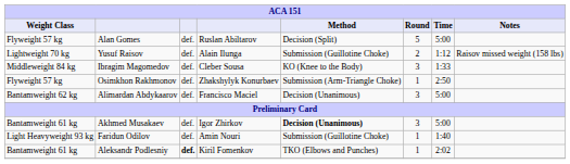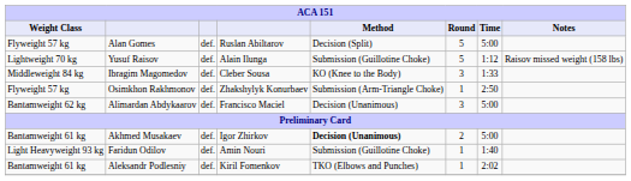 <table class="wikitable" style="font-size: 80%;">
 <tr>
 <th colspan="8" style="background-color: #ccf; color: #000080; text-align: center;"><strong>ACA 151</strong></th>
 </tr>
 <tr>
 <th colspan="1" style="background-color: #E6E8FA; color: #000000; text-align: center;">Weight Class</th>
 <th colspan="1" style="background-color: #E6E8FA; color: #000000; text-align: center;"></th>
 <th colspan="1" style="background-color: #E6E8FA; color: #000000; text-align: center;"></th>
 <th colspan="1" style="background-color: #E6E8FA; color: #000000; text-align: center;"></th>
 <th colspan="1" style="background-color: #E6E8FA; color: #000000; text-align: center;">Method</th>
 <th colspan="1" style="background-color: #E6E8FA; color: #000000; text-align: center;">Round</th>
 <th colspan="1" style="background-color: #E6E8FA; color: #000000; text-align: center;">Time</th>
 <th colspan="1" style="background-color: #E6E8FA; color: #000000; text-align: center;">Notes</th>
 </tr>
 <tr>
 <td>Flyweight 57 kg</td>
 <td> Alan Gomes</td>
 <td>def.</td>
 <td> Ruslan Abiltarov</td>
 <td>Decision (Split)</td>
 <td align=center>5</td>
 <td align=center>5:00</td>
 <td></td>
 </tr>
 <tr>
 <td>Lightweight 70 kg</td>
 <td> Yusuf Raisov</td>
 <td>def.</td>
 <td> Alain Ilunga</td>
 <td>Submission (Guillotine Choke)</td>
-<td align=center>2</td>
+<td align=center>5</td>
 <td align=center>1:12</td>
 <td>Raisov missed weight (158 lbs)</td>
 </tr>
 <tr>
 <td>Middleweight 84 kg</td>
 <td> Ibragim Magomedov</td>
 <td>def.</td>
 <td> Cleber Sousa</td>
 <td>KO (Knee to the Body)</td>
 <td align=center>3</td>
 <td align=center>1:33</td>
 <td></td>
 </tr>
 <tr>
 <td>Flyweight 57 kg</td>
 <td> Osimkhon Rakhmonov</td>
 <td>def.</td>
 <td> Zhakshylyk Konurbaev</td>
 <td>Submission (Arm-Triangle Choke)</td>
 <td align=center>1</td>
 <td align=center>2:50</td>
 <td></td>
 </tr>
 <tr>
 <td>Bantamweight 62 kg</td>
 <td> Alimardan Abdykaarov</td>
 <td>def.</td>
 <td> Francisco Maciel</td>
 <td>Decision (Unanimous)</td>
 <td align=center>3</td>
 <td align=center>5:00</td>
 <td></td>
 </tr>
 <tr>
 <th colspan="8" style="background-color: #ccf; color: #000080; text-align: center;"><strong>Preliminary Card</strong></th>
 </tr>
 <tr>
 <td>Bantamweight 61 kg</td>
 <td> Akhmed Musakaev</td>
 <td>def.</td>
 <td> Igor Zhirkov</td>
 <td><strong>Decision (Unanimous)</strong></td>
-<td align=center>3</td>
+<td align=center>2</td>
 <td align=center>5:00</td>
 <td></td>
 </tr>
 <tr>
 <td>Light Heavyweight 93 kg</td>
 <td> Faridun Odilov</td>
 <td>def.</td>
 <td> Amin Nouri</td>
 <td>Submission (Guillotine Choke)</td>
 <td align=center>1</td>
 <td align=center>1:40</td>
 <td></td>
 </tr>
 <tr>
 <td>Bantamweight 61 kg</td>
 <td> Aleksandr Podlesniy</td>
-<td><strong>def.</strong></td>
+<td>def.</td>
 <td> Kiril Fomenkov</td>
 <td>TKO (Elbows and Punches)</td>
 <td align=center>1</td>
 <td align=center>2:02</td>
 <td></td>
 </tr>
 <tr>
 </tr>
 </table>
